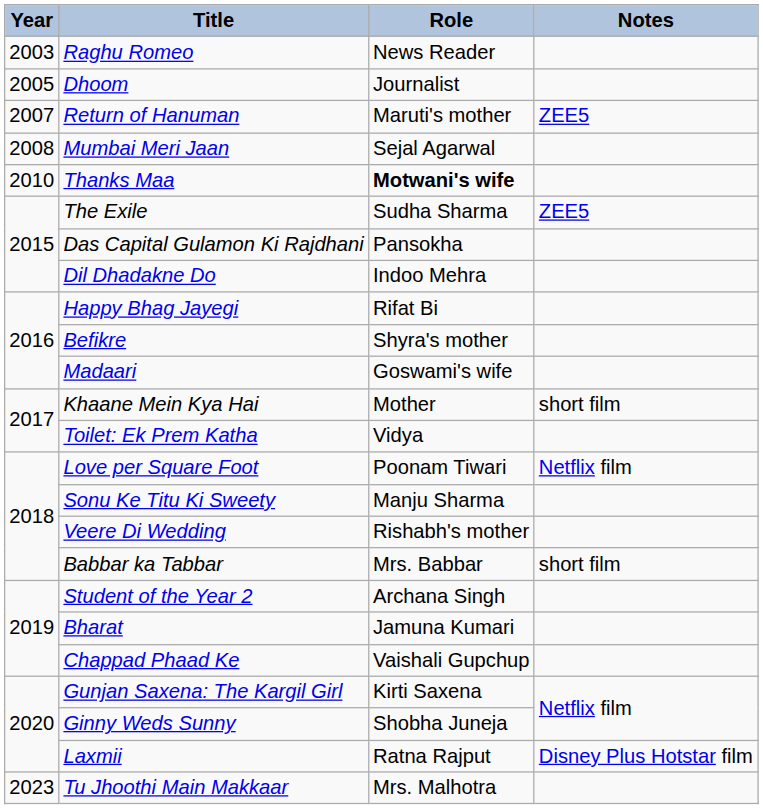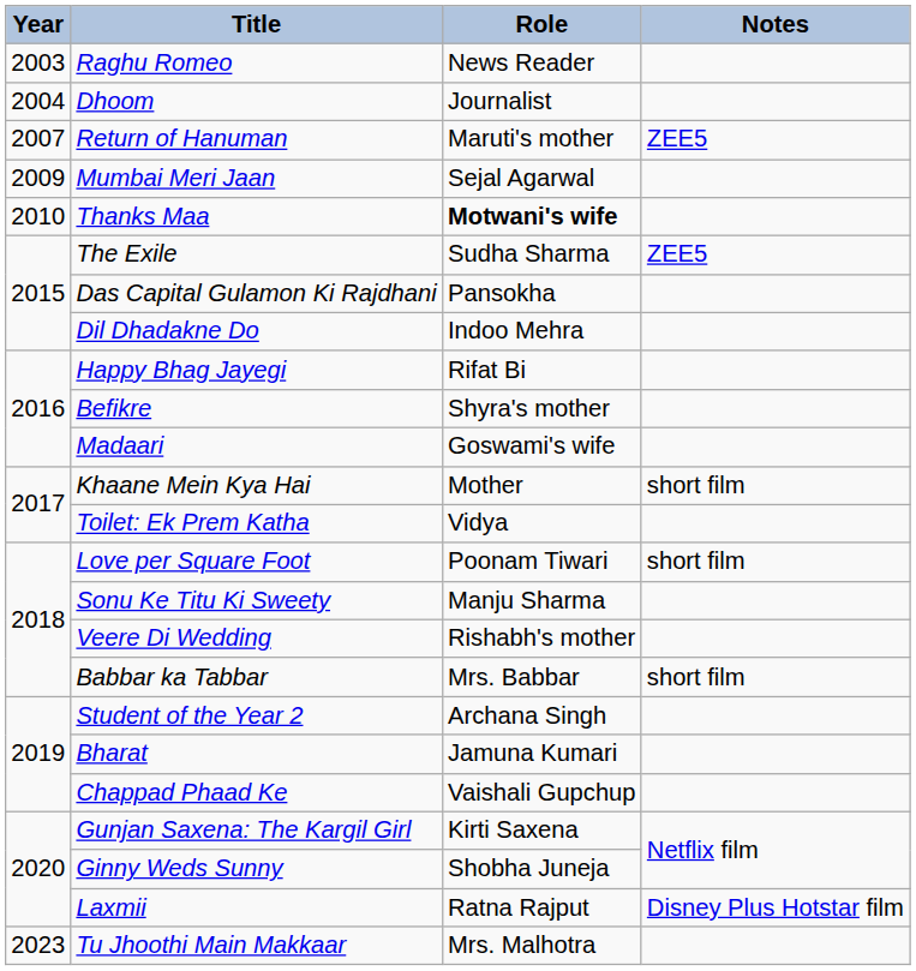 <table class="wikitable">
 <tr>
 <th style="background:#B0C4DE;">Year</th>
 <th style="background:#B0C4DE;">Title</th>
 <th style="background:#B0C4DE;">Role</th>
 <th style="background:#B0C4DE;">Notes</th>
 </tr>
 <tr>
 <td>2003</td>
 <td><em><a href='#'>Raghu Romeo</a></em></td>
 <td>News Reader</td>
 <td></td>
 </tr>
 <tr>
-<td>2005</td>
+<td>2004</td>
 <td><em><a href='#'>Dhoom</a></em></td>
 <td>Journalist</td>
 <td></td>
 </tr>
 <tr>
 <td>2007</td>
 <td><em><a href='#'>Return of Hanuman</a></em></td>
 <td>Maruti's mother</td>
 <td><a href='#'>ZEE5</a></td>
 </tr>
 <tr>
-<td>2008</td>
+<td>2009</td>
 <td><em><a href='#'>Mumbai Meri Jaan</a></em></td>
 <td>Sejal Agarwal</td>
 <td></td>
 </tr>
 <tr>
 <td>2010</td>
 <td><em><a href='#'>Thanks Maa</a></em></td>
 <td><strong>Motwani's wife</strong></td>
 <td></td>
 </tr>
 <tr>
 <td rowspan="3">2015</td>
 <td><em>The Exile</em></td>
 <td>Sudha Sharma</td>
 <td><a href='#'>ZEE5</a></td>
 </tr>
 <tr>
 <td><em>Das Capital Gulamon Ki Rajdhani</em></td>
 <td>Pansokha</td>
 <td></td>
 </tr>
 <tr>
 <td><em><a href='#'>Dil Dhadakne Do</a></em></td>
 <td>Indoo Mehra</td>
 <td></td>
 </tr>
 <tr>
 <td rowspan="3">2016</td>
 <td><em><a href='#'>Happy Bhag Jayegi</a></em></td>
 <td>Rifat Bi</td>
 <td></td>
 </tr>
 <tr>
 <td><em><a href='#'>Befikre</a></em></td>
 <td>Shyra's mother</td>
 <td></td>
 </tr>
 <tr>
 <td><em><a href='#'>Madaari</a></em></td>
 <td>Goswami's wife</td>
 <td></td>
 </tr>
 <tr>
 <td rowspan="2">2017</td>
 <td><em>Khaane Mein Kya Hai</em></td>
 <td>Mother</td>
 <td>short film</td>
 </tr>
 <tr>
 <td><em><a href='#'>Toilet: Ek Prem Katha</a></em></td>
 <td>Vidya</td>
 <td></td>
 </tr>
 <tr>
 <td rowspan="4">2018</td>
 <td><em><a href='#'>Love per Square Foot</a></em></td>
 <td>Poonam Tiwari</td>
-<td><a href='#'>Netflix</a> film</td>
+<td>short film</td>
 </tr>
 <tr>
 <td><em><a href='#'>Sonu Ke Titu Ki Sweety</a></em></td>
 <td>Manju Sharma</td>
 <td></td>
 </tr>
 <tr>
 <td><em><a href='#'>Veere Di Wedding</a></em></td>
 <td>Rishabh's mother</td>
 <td></td>
 </tr>
 <tr>
 <td><em>Babbar ka Tabbar</em></td>
 <td>Mrs. Babbar</td>
 <td>short film</td>
 </tr>
 <tr>
 <td rowspan="3">2019</td>
 <td><em><a href='#'>Student of the Year 2</a></em></td>
 <td>Archana Singh</td>
 <td></td>
 </tr>
 <tr>
 <td><em><a href='#'>Bharat</a></em></td>
 <td>Jamuna Kumari</td>
 <td></td>
 </tr>
 <tr>
 <td><em><a href='#'>Chappad Phaad Ke</a></em></td>
 <td>Vaishali Gupchup</td>
 <td></td>
 </tr>
 <tr>
 <td rowspan="3">2020</td>
 <td><em><a href='#'>Gunjan Saxena: The Kargil Girl</a></em></td>
 <td>Kirti Saxena</td>
 <td rowspan=2><a href='#'>Netflix</a> film</td>
 </tr>
 <tr>
 <td><em><a href='#'>Ginny Weds Sunny</a></em></td>
 <td>Shobha Juneja</td>
 </tr>
 <tr>
 <td><em><a href='#'>Laxmii</a></em></td>
 <td>Ratna Rajput</td>
 <td><a href='#'>Disney Plus Hotstar</a> film</td>
 </tr>
 <tr>
 <td>2023</td>
 <td><em><a href='#'>Tu Jhoothi Main Makkaar</a></em></td>
 <td>Mrs. Malhotra</td>
 <td></td>
 </tr>
 </table>
